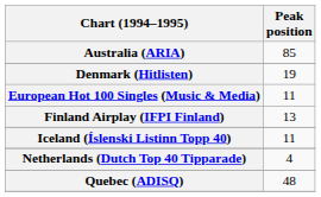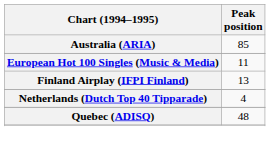 <table class="wikitable sortable plainrowheaders" style="text-align:center">
 <tr>
 <th>Chart (1994–1995)</th>
 <th>Peak<br>position</th>
 </tr>
 <tr>
 <th scope="row">Australia (<a href='#'>ARIA</a>)</th>
 <td>85</td>
 </tr>
 <tr>
 </tr>
 <tr>
 </tr>
 <tr>
 </tr>
 <tr>
-<th scope="row">Denmark (<a href='#'>Hitlisten</a>)</th>
-<td>19</td>
-</tr>
-<tr>
 <th scope="row"><a href='#'>European Hot 100 Singles</a> (<a href='#'>Music & Media</a>)</th>
 <td>11</td>
 </tr>
 <tr>
 <th scope="row">Finland Airplay (<a href='#'>IFPI Finland</a>)</th>
 <td align="center">13</td>
 </tr>
 <tr>
 </tr>
 <tr>
-</tr>
-<tr>
-<th scope="row">Iceland (<a href='#'>Íslenski Listinn Topp 40</a>)</th>
-<td>11</td>
 </tr>
 <tr>
 </tr>
 <tr>
 <th scope="row">Netherlands (<a href='#'>Dutch Top 40 Tipparade</a>)</th>
 <td>4</td>
 </tr>
 <tr>
 </tr>
 <tr>
 </tr>
 <tr>
 </tr>
 <tr>
 <th scope="row">Quebec (<a href='#'>ADISQ</a>)</th>
 <td>48</td>
 </tr>
 <tr>
 </tr>
 <tr>
 </tr>
 <tr>
 </tr>
 <tr>
 </tr>
 <tr>
 </tr>
 <tr>
 </tr>
 <tr>
 </tr>
 </table>
